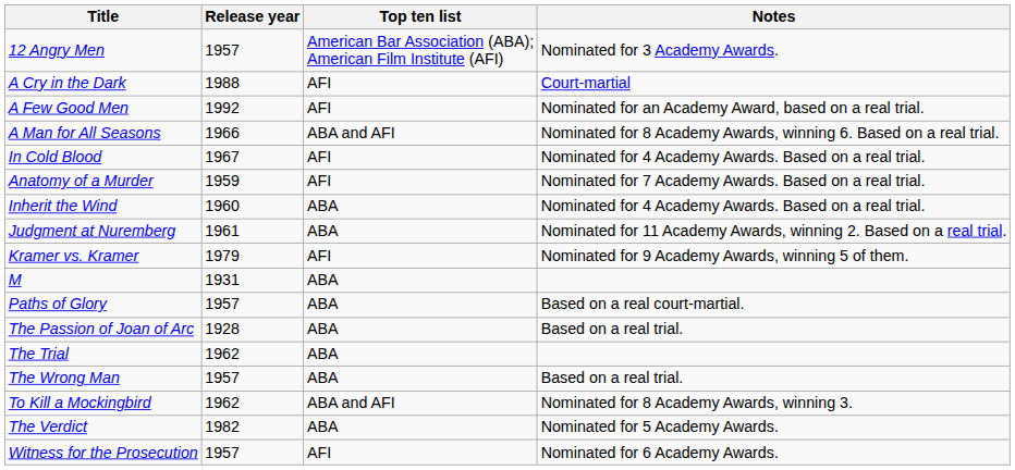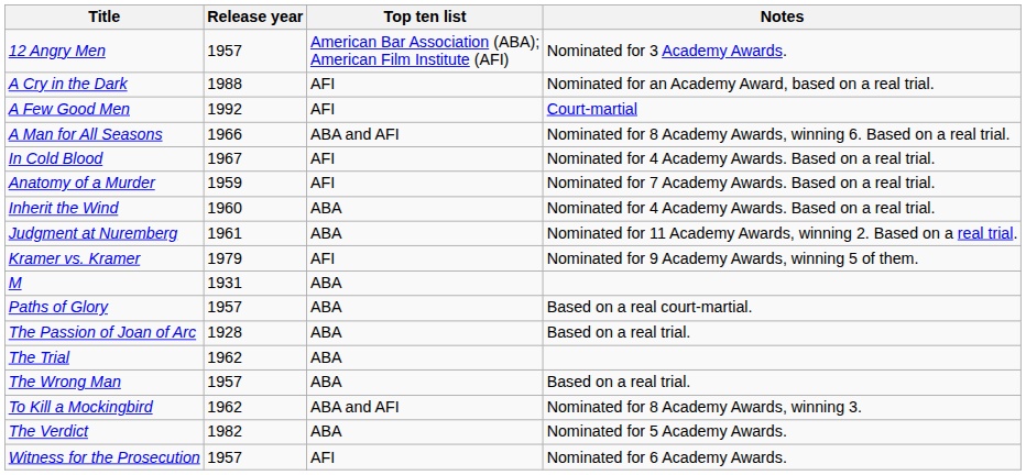 <table class="wikitable sortable">
 <tr>
 <th>Title</th>
 <th>Release year</th>
 <th>Top ten list</th>
 <th>Notes</th>
 </tr>
 <tr>
 <td><em><a href='#'>12 Angry Men</a></em></td>
 <td>1957</td>
 <td><a href='#'>American Bar Association</a> (ABA);<br><a href='#'>American Film Institute</a> (AFI)</td>
 <td>Nominated for 3 <a href='#'>Academy Awards</a>.</td>
 </tr>
 <tr>
 <td><em><a href='#'>A Cry in the Dark</a></em></td>
 <td>1988</td>
 <td>AFI</td>
-<td><a href='#'>Court-martial</a></td>
+<td>Nominated for an Academy Award, based on a real trial.</td>
 </tr>
 <tr>
 <td><em><a href='#'>A Few Good Men</a></em></td>
 <td>1992</td>
 <td>AFI</td>
-<td>Nominated for an Academy Award, based on a real trial.</td>
+<td><a href='#'>Court-martial</a></td>
 </tr>
 <tr>
 <td><em><a href='#'>A Man for All Seasons</a></em></td>
 <td>1966</td>
 <td>ABA and AFI</td>
 <td>Nominated for 8 Academy Awards, winning 6. Based on a real trial.</td>
 </tr>
 <tr>
 <td><em><a href='#'>In Cold Blood</a></em></td>
 <td>1967</td>
 <td>AFI</td>
 <td>Nominated for 4 Academy Awards. Based on a real trial.</td>
 </tr>
 <tr>
 <td><em><a href='#'>Anatomy of a Murder</a></em></td>
 <td>1959</td>
 <td>AFI</td>
 <td>Nominated for 7 Academy Awards. Based on a real trial.</td>
 </tr>
 <tr>
 <td><em><a href='#'>Inherit the Wind</a></em></td>
 <td>1960</td>
 <td>ABA</td>
 <td>Nominated for 4 Academy Awards. Based on a real trial.</td>
 </tr>
 <tr>
 <td><em><a href='#'>Judgment at Nuremberg</a></em></td>
 <td>1961</td>
 <td>ABA</td>
 <td>Nominated for 11 Academy Awards, winning 2. Based on a <a href='#'>real trial</a>.</td>
 </tr>
 <tr>
 <td><em><a href='#'>Kramer vs. Kramer</a></em></td>
 <td>1979</td>
 <td>AFI</td>
 <td>Nominated for 9 Academy Awards, winning 5 of them.</td>
 </tr>
 <tr>
 <td><em><a href='#'>M</a></em></td>
 <td>1931</td>
 <td>ABA</td>
 <td></td>
 </tr>
 <tr>
 <td><em><a href='#'>Paths of Glory</a></em></td>
 <td>1957</td>
 <td>ABA</td>
 <td>Based on a real court-martial.</td>
 </tr>
 <tr>
 <td><em><a href='#'>The Passion of Joan of Arc</a></em></td>
 <td>1928</td>
 <td>ABA</td>
 <td>Based on a real trial.</td>
 </tr>
 <tr>
 <td><em><a href='#'>The Trial</a></em></td>
 <td>1962</td>
 <td>ABA</td>
 <td></td>
 </tr>
 <tr>
 <td><em><a href='#'>The Wrong Man</a></em></td>
 <td>1957</td>
 <td>ABA</td>
 <td>Based on a real trial.</td>
 </tr>
 <tr>
 <td><em><a href='#'>To Kill a Mockingbird</a></em></td>
 <td>1962</td>
 <td>ABA and AFI</td>
 <td>Nominated for 8 Academy Awards, winning 3.</td>
 </tr>
 <tr>
 <td><em><a href='#'>The Verdict</a></em></td>
 <td>1982</td>
 <td>ABA</td>
 <td>Nominated for 5 Academy Awards.</td>
 </tr>
 <tr>
 <td><em><a href='#'>Witness for the Prosecution</a></em></td>
 <td>1957</td>
 <td>AFI</td>
 <td>Nominated for 6 Academy Awards.</td>
 </tr>
 </table>
